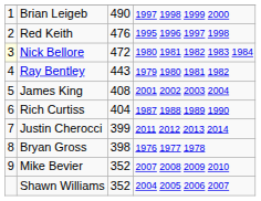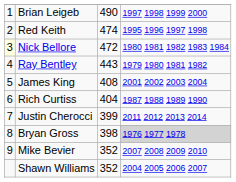 <table class="wikitable">
 <tr>
 </tr>
 <tr>
 <td>1</td>
 <td>Brian Leigeb</td>
 <td>490</td>
 <td style="font-size:80%;"><a href='#'>1997</a> <a href='#'>1998</a> <a href='#'>1999</a> <a href='#'>2000</a></td>
 </tr>
 <tr>
 <td>2</td>
 <td>Red Keith</td>
-<td>476</td>
+<td>474</td>
 <td style="font-size:80%;"><a href='#'>1995</a> <a href='#'>1996</a> <a href='#'>1997</a> <a href='#'>1998</a></td>
 </tr>
 <tr>
 <td style="background: lightyellow;">3</td>
 <td><a href='#'>Nick Bellore</a></td>
 <td>472</td>
 <td style="font-size:80%;"><a href='#'>1980</a> <a href='#'>1981</a> <a href='#'>1982</a> <a href='#'>1983</a> <a href='#'>1984</a></td>
 </tr>
 <tr>
 <td>4</td>
 <td><a href='#'>Ray Bentley</a></td>
 <td>443</td>
 <td style="font-size:80%;"><a href='#'>1979</a> <a href='#'>1980</a> <a href='#'>1981</a> <a href='#'>1982</a></td>
 </tr>
 <tr>
 <td>5</td>
 <td>James King</td>
 <td>408</td>
 <td style="font-size:80%;"><a href='#'>2001</a> <a href='#'>2002</a> <a href='#'>2003</a> <a href='#'>2004</a></td>
 </tr>
 <tr>
 <td>6</td>
 <td>Rich Curtiss</td>
 <td>404</td>
 <td style="font-size:80%;"><a href='#'>1987</a> <a href='#'>1988</a> <a href='#'>1989</a> <a href='#'>1990</a></td>
 </tr>
 <tr>
 <td>7</td>
 <td>Justin Cherocci</td>
 <td>399</td>
 <td style="font-size:80%;"><a href='#'>2011</a> <a href='#'>2012</a> <a href='#'>2013</a> <a href='#'>2014</a></td>
 </tr>
 <tr>
 <td>8</td>
 <td>Bryan Gross</td>
 <td>398</td>
-<td style="font-size:80%;"><a href='#'>1976</a> <a href='#'>1977</a> <a href='#'>1978</a></td>
+<td style="background: lightgrey; font-size:80%;"><a href='#'>1976</a> <a href='#'>1977</a> <a href='#'>1978</a></td>
 </tr>
 <tr>
 <td>9</td>
 <td>Mike Bevier</td>
 <td>352</td>
 <td style="font-size:80%;"><a href='#'>2007</a> <a href='#'>2008</a> <a href='#'>2009</a> <a href='#'>2010</a></td>
 </tr>
 <tr>
 <td></td>
 <td>Shawn Williams</td>
 <td>352</td>
 <td style="font-size:80%;"><a href='#'>2004</a> <a href='#'>2005</a> <a href='#'>2006</a> <a href='#'>2007</a></td>
 </tr>
 </table>
